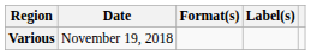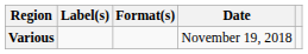 <table class="wikitable plainrowheaders">
 <tr>
 <th scope="col">Region</th>
+<th scope="col">Label(s)</th>
+<th scope="col">Format(s)</th>
 <th scope="col">Date</th>
-<th scope="col">Format(s)</th>
-<th scope="col">Label(s)</th>
 <th scope="col"></th>
 </tr>
 <tr>
 <th scope="row">Various</th>
-<td>November 19, 2018</td>
 <td></td>
 <td></td>
+<td>November 19, 2018</td>
 <td style="text-align:center;"></td>
 </tr>
 </table>
